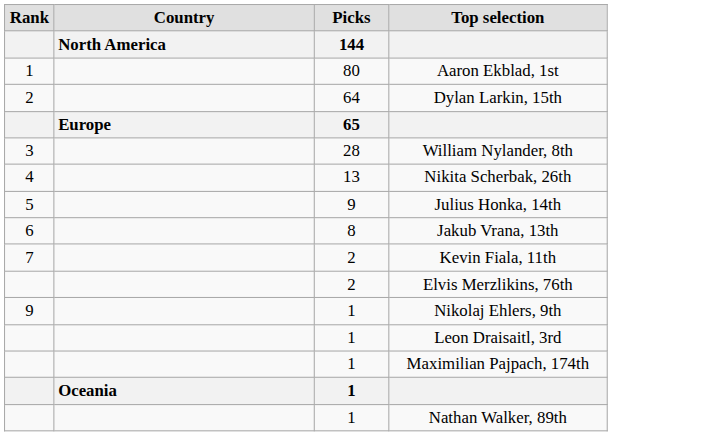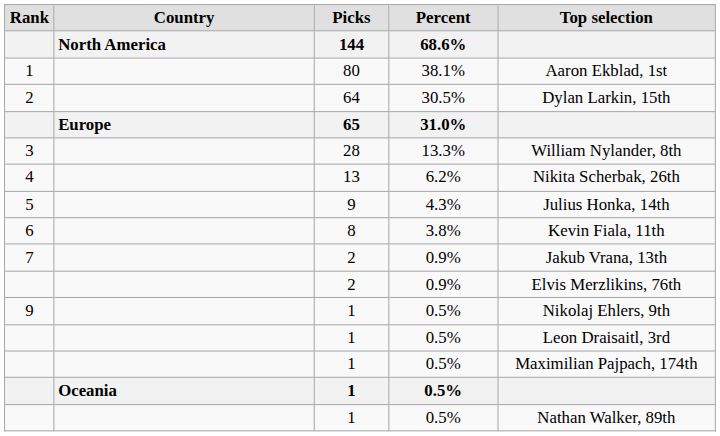 <table class="wikitable" style="text-align: center">
 <tr>
 <th style="background:#e0e0e0; width:2.5em;">Rank</th>
 <th style="background:#e0e0e0; width:15em;">Country</th>
 <th style="background:#e0e0e0; width:4em;">Picks</th>
+<th style="background:#e0e0e0; width:6em;">Percent</th>
 <th style="background:#e0e0e0; width:12.5em;">Top selection</th>
 </tr>
 <tr>
 <th></th>
 <th style="text-align:left;">North America</th>
 <th>144</th>
+<th>68.6%</th>
 <th></th>
 </tr>
 <tr>
 <td>1</td>
 <td style="text-align:left;"></td>
 <td>80</td>
+<td>38.1%</td>
 <td>Aaron Ekblad, 1st</td>
 </tr>
 <tr>
 <td>2</td>
 <td style="text-align:left;"></td>
 <td>64</td>
+<td>30.5%</td>
 <td>Dylan Larkin, 15th</td>
 </tr>
 <tr>
 <th></th>
 <th style="text-align:left;">Europe</th>
 <th>65</th>
+<th>31.0%</th>
 <th></th>
 </tr>
 <tr>
 <td>3</td>
 <td style="text-align:left;"></td>
 <td>28</td>
+<td>13.3%</td>
 <td>William Nylander, 8th</td>
 </tr>
 <tr>
 <td>4</td>
 <td style="text-align:left;"></td>
 <td>13</td>
+<td>6.2%</td>
 <td>Nikita Scherbak, 26th</td>
 </tr>
 <tr>
 <td>5</td>
 <td style="text-align:left;"></td>
 <td>9</td>
+<td>4.3%</td>
 <td>Julius Honka, 14th</td>
 </tr>
 <tr>
 <td>6</td>
 <td style="text-align:left;"></td>
 <td>8</td>
-<td>Jakub Vrana, 13th</td>
+<td>3.8%</td>
+<td>Kevin Fiala, 11th</td>
 </tr>
 <tr>
 <td>7</td>
 <td style="text-align:left;"></td>
 <td>2</td>
-<td>Kevin Fiala, 11th</td>
+<td>0.9%</td>
+<td>Jakub Vrana, 13th</td>
 </tr>
 <tr>
 <td></td>
 <td style="text-align:left;"></td>
 <td>2</td>
+<td>0.9%</td>
 <td>Elvis Merzlikins, 76th</td>
 </tr>
 <tr>
 <td>9</td>
 <td style="text-align:left;"></td>
 <td>1</td>
+<td>0.5%</td>
 <td>Nikolaj Ehlers, 9th</td>
 </tr>
 <tr>
 <td></td>
 <td style="text-align:left;"></td>
 <td>1</td>
+<td>0.5%</td>
 <td>Leon Draisaitl, 3rd</td>
 </tr>
 <tr>
 <td></td>
 <td style="text-align:left;"></td>
 <td>1</td>
+<td>0.5%</td>
 <td>Maximilian Pajpach, 174th</td>
 </tr>
 <tr>
 <th></th>
 <th style="text-align:left;">Oceania</th>
 <th>1</th>
+<th>0.5%</th>
 <th></th>
 </tr>
 <tr>
 <td></td>
 <td style="text-align:left;"></td>
 <td>1</td>
+<td>0.5%</td>
 <td>Nathan Walker, 89th</td>
 </tr>
 </table>
